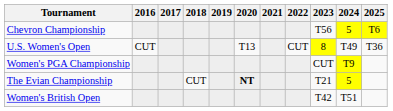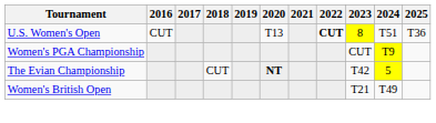 <table class="wikitable" style="font-size:95%;text-align:center;">
 <tr>
 <th>Tournament</th>
 <th>2016</th>
 <th>2017</th>
 <th>2018</th>
 <th>2019</th>
 <th>2020</th>
 <th>2021</th>
 <th>2022</th>
 <th>2023</th>
 <th>2024</th>
 <th>2025</th>
 </tr>
 <tr>
-<td align=left><a href='#'>Chevron Championship</a></td>
-<td style="background:#eeeeee;"></td>
-<td style="background:#eeeeee;"></td>
-<td style="background:#eeeeee;"></td>
-<td style="background:#eeeeee;"></td>
-<td style="background:#eeeeee;"></td>
-<td style="background:#eeeeee;"></td>
-<td style="background:#eeeeee;"></td>
-<td>T56</td>
-<td style="background:yellow;">5</td>
-<td style="background:yellow;">T6</td>
-</tr>
-<tr>
 <td align=left><a href='#'>U.S. Women's Open</a></td>
 <td>CUT</td>
 <td style="background:#eeeeee;"></td>
 <td style="background:#eeeeee;"></td>
 <td style="background:#eeeeee;"></td>
 <td>T13</td>
 <td style="background:#eeeeee;"></td>
-<td>CUT</td>
+<td><strong>CUT</strong></td>
 <td style="background:yellow;">8</td>
-<td>T49</td>
+<td>T51</td>
 <td>T36</td>
 </tr>
 <tr>
 <td align=left><a href='#'>Women's PGA Championship</a></td>
 <td style="background:#eeeeee;"></td>
 <td style="background:#eeeeee;"></td>
 <td style="background:#eeeeee;"></td>
 <td style="background:#eeeeee;"></td>
 <td style="background:#eeeeee;"></td>
 <td style="background:#eeeeee;"></td>
 <td style="background:#eeeeee;"></td>
 <td>CUT</td>
 <td style="background:yellow;">T9</td>
 <td></td>
 </tr>
 <tr>
 <td align=left><a href='#'>The Evian Championship</a></td>
 <td style="background:#eeeeee;"></td>
 <td style="background:#eeeeee;"></td>
 <td>CUT</td>
 <td style="background:#eeeeee;"></td>
 <td style="background:#eeeeee;"><strong>NT</strong></td>
 <td style="background:#eeeeee;"></td>
 <td style="background:#eeeeee;"></td>
-<td>T21</td>
+<td>T42</td>
 <td style="background:yellow;">5</td>
 <td></td>
 </tr>
 <tr>
 <td align=left><a href='#'>Women's British Open</a></td>
 <td style="background:#eeeeee;"></td>
 <td style="background:#eeeeee;"></td>
 <td style="background:#eeeeee;"></td>
 <td style="background:#eeeeee;"></td>
 <td style="background:#eeeeee;"></td>
 <td style="background:#eeeeee;"></td>
 <td style="background:#eeeeee;"></td>
-<td>T42</td>
-<td>T51</td>
+<td>T21</td>
+<td>T49</td>
 <td></td>
 </tr>
 </table>
